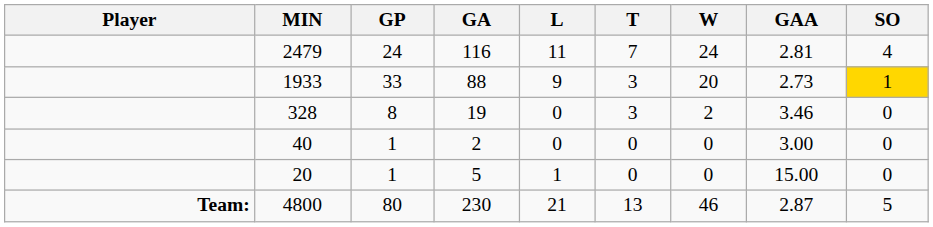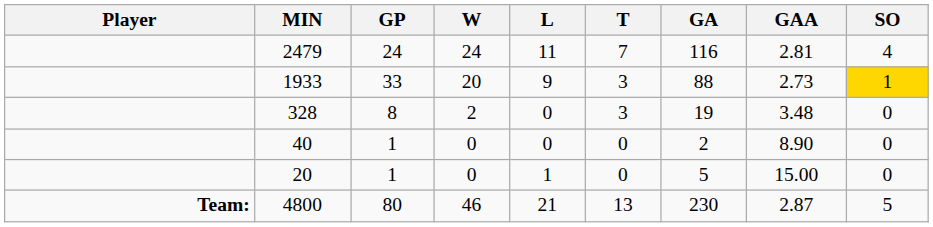 <table class="wikitable sortable" width="60%">
 <tr>
 <th bgcolor="#DDDDFF" width="10%">Player</th>
 <th width="3%" bgcolor="#DDDDFF" title="Minutes played">MIN</th>
 <th width="3%" bgcolor="#DDDDFF" title="Games played in">GP</th>
-<th width="3%" bgcolor="#DDDDFF" title="Goals against">GA</th>
+<th width="3%" bgcolor="#DDDDFF" title="Wins">W</th>
 <th width="3%" bgcolor="#DDDDFF"title="Losses">L</th>
 <th width="3%" bgcolor="#DDDDFF" title="Ties">T</th>
-<th width="3%" bgcolor="#DDDDFF" title="Wins">W</th>
+<th width="3%" bgcolor="#DDDDFF" title="Goals against">GA</th>
 <th width="3%" bgcolor="#DDDDFF" title="Goals against average">GAA</th>
 <th width="3%" bgcolor="#DDDDFF"title="Shut-outs">SO</th>
 </tr>
 <tr align="center">
 <td align="right"></td>
 <td>2479</td>
 <td>24</td>
-<td>116</td>
+<td>24</td>
 <td>11</td>
 <td>7</td>
-<td>24</td>
+<td>116</td>
 <td>2.81</td>
 <td>4</td>
 </tr>
 <tr align="center">
 <td align="right"></td>
 <td>1933</td>
 <td>33</td>
-<td>88</td>
+<td>20</td>
 <td>9</td>
 <td>3</td>
-<td>20</td>
+<td>88</td>
 <td>2.73</td>
 <td style="background: gold;">1</td>
 </tr>
 <tr align="center">
 <td align="right"></td>
 <td>328</td>
 <td>8</td>
-<td>19</td>
+<td>2</td>
 <td>0</td>
 <td>3</td>
-<td>2</td>
-<td>3.46</td>
+<td>19</td>
+<td>3.48</td>
 <td>0</td>
 </tr>
 <tr align="center">
 <td align="right"></td>
 <td>40</td>
 <td>1</td>
-<td>2</td>
 <td>0</td>
 <td>0</td>
 <td>0</td>
-<td>3.00</td>
+<td>2</td>
+<td>8.90</td>
 <td>0</td>
 </tr>
 <tr align="center">
 <td align="right"></td>
 <td>20</td>
 <td>1</td>
-<td>5</td>
+<td>0</td>
 <td>1</td>
 <td>0</td>
-<td>0</td>
+<td>5</td>
 <td>15.00</td>
 <td>0</td>
 </tr>
 <tr align="center">
 <td align="right"><strong>Team:</strong></td>
 <td>4800</td>
 <td>80</td>
-<td>230</td>
+<td>46</td>
 <td>21</td>
 <td>13</td>
-<td>46</td>
+<td>230</td>
 <td>2.87</td>
 <td>5</td>
 </tr>
 </table>
